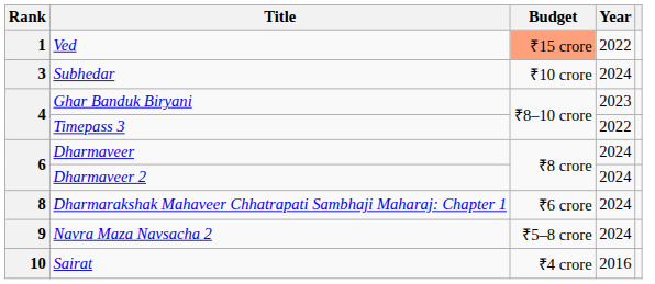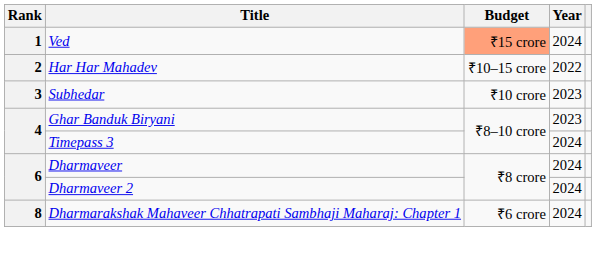 <table class="wikitable sortable plainrowheaders">
 <tr>
 <th scope="col">Rank</th>
 <th scope="col">Title</th>
 <th scope="col">Budget</th>
 <th scope="col">Year</th>
 <th scope="col" class="unsortable"></th>
 </tr>
 <tr>
 <th scope="row" style=text-align:right>1</th>
 <td><em><a href='#'>Ved</a></em></td>
 <td align="right" style="background: lightsalmon;">₹15 crore</td>
+<td align="center">2024</td>
+<td align="center"></td>
+</tr>
+<tr>
+<th scope="row" style=text-align:right>2</th>
+<td><em><a href='#'>Har Har Mahadev</a></em></td>
+<td align="right">₹10–15 crore</td>
 <td align="center">2022</td>
 <td align="center"></td>
 </tr>
 <tr>
 <th scope="row" style=text-align:right>3</th>
 <td><em><a href='#'>Subhedar</a></em></td>
 <td align="right">₹10 crore</td>
-<td align="center">2024</td>
+<td align="center">2023</td>
 <td align="center"></td>
 </tr>
 <tr>
 <th rowspan="2" scope="row" style="text-align:right">4</th>
 <td><em><a href='#'>Ghar Banduk Biryani</a></em></td>
 <td rowspan="2" align="right">₹8–10 crore</td>
 <td align="center">2023</td>
 <td align="center"></td>
 </tr>
 <tr>
 <td><em><a href='#'>Timepass 3</a></em></td>
-<td align="center">2022</td>
+<td align="center">2024</td>
 <td align="center"></td>
 </tr>
 <tr>
 <th rowspan="2" scope="row" style="text-align:right">6</th>
 <td><em><a href='#'>Dharmaveer</a></em></td>
 <td rowspan="2" align="right">₹8 crore</td>
 <td align="center">2024</td>
 <td style="text-align:center;"></td>
 </tr>
 <tr>
 <td><em><a href='#'>Dharmaveer 2</a></em></td>
 <td align="center">2024</td>
 <td align="center"></td>
 </tr>
 <tr>
 <th scope="row" style="text-align:right">8</th>
 <td><a href='#'><em>Dharmarakshak Mahaveer Chhatrapati Sambhaji Maharaj: Chapter 1</em></a></td>
 <td align="right">₹6 crore</td>
 <td align="center">2024</td>
 <td align="center"></td>
 </tr>
-<tr>
-<th scope="row" style="text-align:right">9</th>
-<td><em><a href='#'>Navra Maza Navsacha 2</a></em></td>
-<td align="right">₹5–8 crore</td>
-<td align="center">2024</td>
-<td align="center"></td>
-</tr>
-<tr>
-<th scope="row" style="text-align:right">10</th>
-<td><em><a href='#'>Sairat</a></em></td>
-<td align="right">₹4 crore</td>
-<td align="center">2016</td>
-<td align="center"></td>
-</tr>
 </table>
